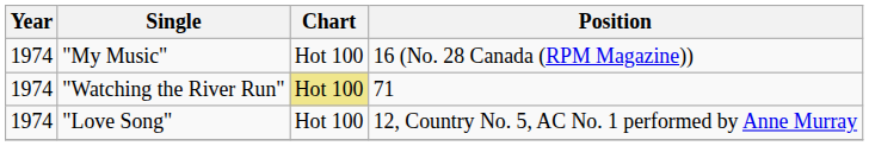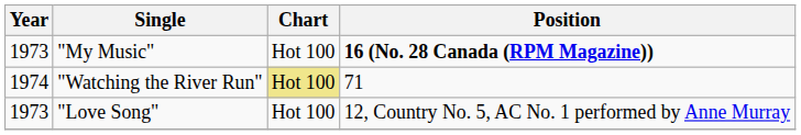 <table class="wikitable">
 <tr>
 <th align="left">Year</th>
 <th align="left">Single</th>
 <th align="left">Chart</th>
 <th align="left">Position</th>
 </tr>
 <tr>
-<td align="left">1974</td>
+<td align="left">1973</td>
 <td align="left">"My Music"</td>
 <td align="left">Hot 100</td>
-<td align="left">16 (No. 28 Canada (<a href='#'>RPM Magazine</a>))</td>
+<td align="left"><strong>16 (No. 28 Canada (<a href='#'>RPM Magazine</a>))</strong></td>
 </tr>
 <tr>
 <td align="left">1974</td>
 <td align="left">"Watching the River Run"</td>
 <td align="left" style="background: khaki;">Hot 100</td>
 <td align="left">71</td>
 </tr>
 <tr>
-<td align="left">1974</td>
+<td align="left">1973</td>
 <td align="left">"Love Song"</td>
 <td align="left">Hot 100</td>
 <td align="left">12, Country No. 5, AC No. 1 performed by <a href='#'>Anne Murray</a></td>
 </tr>
 <tr>
 </tr>
 </table>
